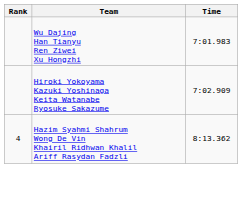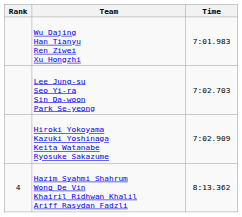 <table class=wikitable style="text-align:center">
 <tr>
 <th width=40>Rank</th>
 <th width=250>Team</th>
 <th width=80>Time</th>
 </tr>
 <tr>
 <td></td>
 <td align=left><br><a href='#'>Wu Dajing</a><br><a href='#'>Han Tianyu</a><br><a href='#'>Ren Ziwei</a><br><a href='#'>Xu Hongzhi</a></td>
 <td>7:01.983</td>
 </tr>
 <tr>
 <td></td>
+<td align=left><br><a href='#'>Lee Jung-su</a><br><a href='#'>Seo Yi-ra</a><br><a href='#'>Sin Da-woon</a><br><a href='#'>Park Se-yeong</a></td>
+<td>7:02.703</td>
+</tr>
+<tr>
+<td></td>
 <td align=left><br><a href='#'>Hiroki Yokoyama</a><br><a href='#'>Kazuki Yoshinaga</a><br><a href='#'>Keita Watanabe</a><br><a href='#'>Ryosuke Sakazume</a></td>
 <td>7:02.909</td>
 </tr>
 <tr>
 <td>4</td>
 <td align=left><br><a href='#'>Hazim Syahmi Shahrum</a><br><a href='#'>Wong De Vin</a><br><a href='#'>Khairil Ridhwan Khalil</a><br><a href='#'>Ariff Rasydan Fadzli</a></td>
 <td>8:13.362</td>
 </tr>
 </table>
